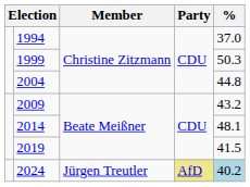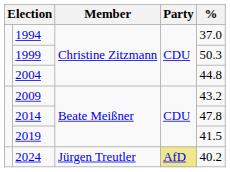 <table class=wikitable>
 <tr>
 <th colspan=2>Election</th>
 <th>Member</th>
 <th>Party</th>
 <th>%</th>
 </tr>
 <tr>
 <td rowspan=3 bgcolor=></td>
 <td><a href='#'>1994</a></td>
 <td rowspan=3><a href='#'>Christine Zitzmann</a></td>
 <td rowspan=3><a href='#'>CDU</a></td>
 <td align=right>37.0</td>
 </tr>
 <tr>
 <td><a href='#'>1999</a></td>
 <td align=right>50.3</td>
 </tr>
 <tr>
 <td><a href='#'>2004</a></td>
 <td align=right>44.8</td>
 </tr>
 <tr>
 <td rowspan=3 bgcolor=></td>
 <td><a href='#'>2009</a></td>
 <td rowspan=3><a href='#'>Beate Meißner</a></td>
 <td rowspan=3><a href='#'>CDU</a></td>
 <td align=right>43.2</td>
 </tr>
 <tr>
 <td><a href='#'>2014</a></td>
-<td align=right>48.1</td>
+<td align=right>47.8</td>
 </tr>
 <tr>
 <td><a href='#'>2019</a></td>
 <td align=right>41.5</td>
 </tr>
 <tr>
 <td bgcolor=></td>
 <td><a href='#'>2024</a></td>
 <td><a href='#'>Jürgen Treutler</a></td>
 <td style="background: khaki;"><a href='#'>AfD</a></td>
-<td align=right style="background: lightblue;">40.2</td>
+<td align=right>40.2</td>
 </tr>
 </table>
